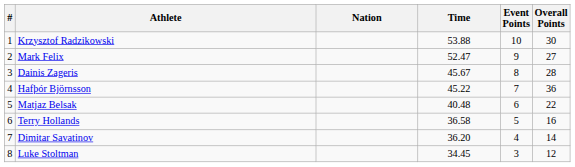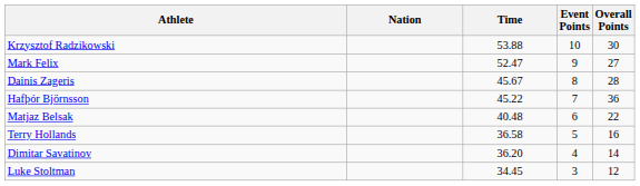 <table class="wikitable sortable" style="text-align:center;width: 70%;">
 <tr>
-<th scope="col" style="width: 10px;">#</th>
 <th scope="col">Athlete</th>
 <th scope="col">Nation</th>
 <th scope="col">Time</th>
 <th scope="col" style="width: 10px;">Event Points</th>
 <th scope="col" style="width: 10px;">Overall Points</th>
 </tr>
 <tr>
-<td>1</td>
 <td align=left><a href='#'>Krzysztof Radzikowski</a></td>
 <td align=left></td>
 <td>53.88</td>
 <td>10</td>
 <td>30</td>
 </tr>
 <tr>
-<td>2</td>
 <td align=left><a href='#'>Mark Felix</a></td>
 <td align=left></td>
 <td>52.47</td>
 <td>9</td>
 <td>27</td>
 </tr>
 <tr>
-<td>3</td>
 <td align=left><a href='#'>Dainis Zageris</a></td>
 <td align=left></td>
 <td>45.67</td>
 <td>8</td>
 <td>28</td>
 </tr>
 <tr>
-<td>4</td>
 <td align=left><a href='#'>Hafþór Björnsson</a></td>
 <td align=left></td>
 <td>45.22</td>
 <td>7</td>
 <td>36</td>
 </tr>
 <tr>
-<td>5</td>
 <td align=left><a href='#'>Matjaz Belsak</a></td>
 <td align=left></td>
 <td>40.48</td>
 <td>6</td>
 <td>22</td>
 </tr>
 <tr>
-<td>6</td>
 <td align=left><a href='#'>Terry Hollands</a></td>
 <td align=left></td>
 <td>36.58</td>
 <td>5</td>
 <td>16</td>
 </tr>
 <tr>
-<td>7</td>
 <td align=left><a href='#'>Dimitar Savatinov</a></td>
 <td align=left></td>
 <td>36.20</td>
 <td>4</td>
 <td>14</td>
 </tr>
 <tr>
-<td>8</td>
 <td align=left><a href='#'>Luke Stoltman</a></td>
 <td align=left></td>
 <td>34.45</td>
 <td>3</td>
 <td>12</td>
 </tr>
 </table>
